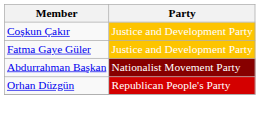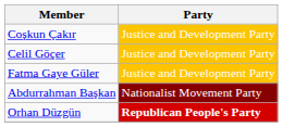 <table class="wikitable">
 <tr>
 <th>Member</th>
 <th>Party</th>
 </tr>
 <tr>
 <td><a href='#'>Coşkun Çakır</a></td>
+<td style="background:#FDC400; color:white">Justice and Development Party</td>
+</tr>
+<tr>
+<td><a href='#'>Celil Göçer</a></td>
 <td style="background:#FDC400; color:white">Justice and Development Party</td>
 </tr>
 <tr>
 <td><a href='#'>Fatma Gaye Güler</a></td>
 <td style="background:#FDC400; color:white">Justice and Development Party</td>
 </tr>
 <tr>
 <td><a href='#'>Abdurrahman Başkan</a></td>
 <td style="background:#870000; color:white">Nationalist Movement Party</td>
 </tr>
 <tr>
 <td><a href='#'>Orhan Düzgün</a></td>
-<td style="background:#D40000; color:white">Republican People's Party</td>
+<td style="background:#D40000; color:white"><strong>Republican People's Party</strong></td>
 </tr>
 <tr>
 </tr>
 </table>
